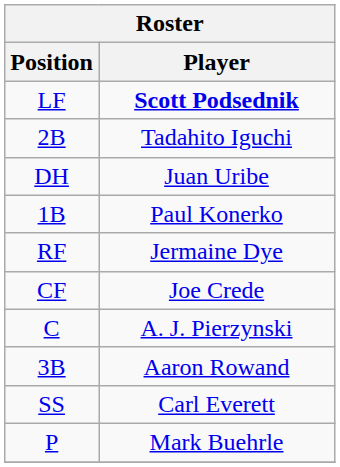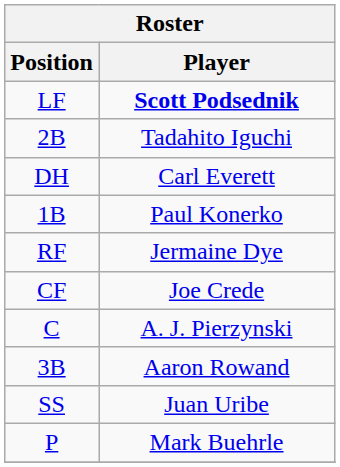 <table class="wikitable" style="font-size: 100%; text-align:center;">
 <tr>
 <th colspan="4">Roster</th>
 </tr>
 <tr>
 <th>Position</th>
 <th width="150">Player</th>
 </tr>
 <tr>
 <td><a href='#'>LF</a></td>
 <td><strong><a href='#'>Scott Podsednik</a></strong></td>
 </tr>
 <tr>
 <td><a href='#'>2B</a></td>
 <td><a href='#'>Tadahito Iguchi</a></td>
 </tr>
 <tr>
 <td><a href='#'>DH</a></td>
-<td><a href='#'>Juan Uribe</a></td>
+<td><a href='#'>Carl Everett</a></td>
 </tr>
 <tr>
 <td><a href='#'>1B</a></td>
 <td><a href='#'>Paul Konerko</a></td>
 </tr>
 <tr>
 <td><a href='#'>RF</a></td>
 <td><a href='#'>Jermaine Dye</a></td>
 </tr>
 <tr>
 <td><a href='#'>CF</a></td>
 <td><a href='#'>Joe Crede</a></td>
 </tr>
 <tr>
 <td><a href='#'>C</a></td>
 <td><a href='#'>A. J. Pierzynski</a></td>
 </tr>
 <tr>
 <td><a href='#'>3B</a></td>
 <td><a href='#'>Aaron Rowand</a></td>
 </tr>
 <tr>
 <td><a href='#'>SS</a></td>
-<td><a href='#'>Carl Everett</a></td>
+<td><a href='#'>Juan Uribe</a></td>
 </tr>
 <tr>
 <td><a href='#'>P</a></td>
 <td><a href='#'>Mark Buehrle</a></td>
 </tr>
 <tr>
 </tr>
 </table>
